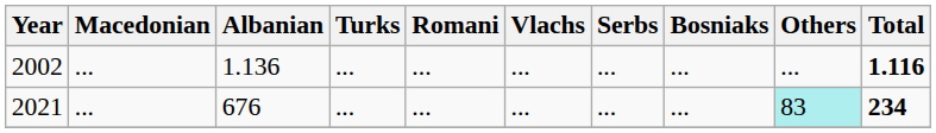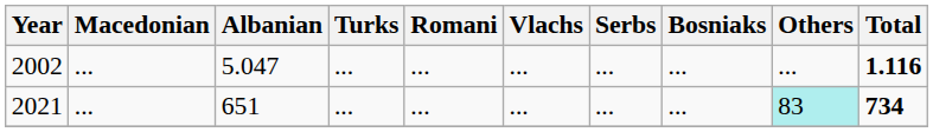 <table class="wikitable">
 <tr>
 <th>Year</th>
 <th>Macedonian</th>
 <th>Albanian</th>
 <th>Turks</th>
 <th>Romani</th>
 <th>Vlachs</th>
 <th>Serbs</th>
 <th>Bosniaks</th>
 <th><abbr>Others</abbr></th>
 <th>Total</th>
 </tr>
 <tr>
 <td>2002</td>
 <td>...</td>
-<td>1.136</td>
+<td>5.047</td>
 <td>...</td>
 <td>...</td>
 <td>...</td>
 <td>...</td>
 <td>...</td>
 <td>...</td>
 <td><strong>1.116</strong></td>
 </tr>
 <tr>
 <td>2021</td>
 <td>...</td>
-<td>676</td>
+<td>651</td>
 <td>...</td>
 <td>...</td>
 <td>...</td>
 <td>...</td>
 <td>...</td>
 <td style="background: paleturquoise;">83</td>
-<td><strong>234</strong></td>
+<td><strong>734</strong></td>
 </tr>
 <tr>
 </tr>
 </table>
